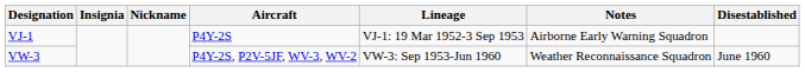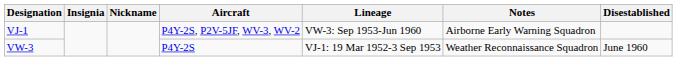 <table class="wikitable">
 <tr>
 <th>Designation</th>
 <th>Insignia</th>
 <th>Nickname</th>
 <th>Aircraft</th>
 <th>Lineage</th>
 <th>Notes</th>
 <th>Disestablished</th>
 </tr>
 <tr>
 <td><a href='#'>VJ-1</a></td>
 <td Rowspan="2"></td>
 <td Rowspan="2"></td>
-<td><a href='#'>P4Y-2S</a></td>
-<td style="white-space: nowrap;">VJ-1: 19 Mar 1952-3 Sep 1953</td>
+<td><a href='#'>P4Y-2S</a>, <a href='#'>P2V-5JF</a>, <a href='#'>WV-3</a>, <a href='#'>WV-2</a></td>
+<td>VW-3: Sep 1953-Jun 1960</td>
 <td>Airborne Early Warning Squadron</td>
 </tr>
 <tr>
 <td><a href='#'>VW-3</a></td>
-<td><a href='#'>P4Y-2S</a>, <a href='#'>P2V-5JF</a>, <a href='#'>WV-3</a>, <a href='#'>WV-2</a></td>
-<td>VW-3: Sep 1953-Jun 1960</td>
+<td><a href='#'>P4Y-2S</a></td>
+<td style="white-space: nowrap;">VJ-1: 19 Mar 1952-3 Sep 1953</td>
 <td>Weather Reconnaissance Squadron</td>
 <td>June 1960</td>
 </tr>
 </table>
